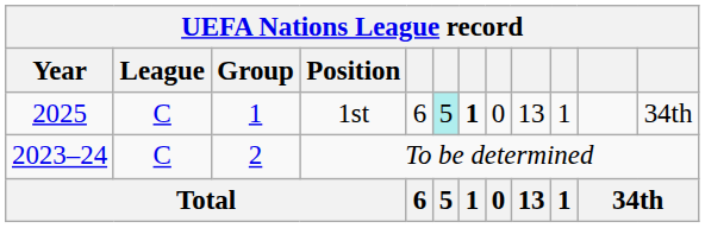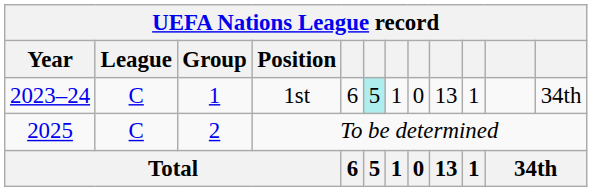 <table class="wikitable" style="text-align: center;">
 <tr>
 <th colspan="13"><a href='#'>UEFA Nations League</a> record</th>
 </tr>
 <tr>
 <th>Year</th>
 <th>League</th>
 <th>Group</th>
 <th>Position</th>
 <th></th>
 <th></th>
 <th></th>
 <th></th>
 <th></th>
 <th></th>
 <th width=28></th>
 <th width=28></th>
 </tr>
 <tr>
-<td><a href='#'>2025</a></td>
+<td><a href='#'>2023–24</a></td>
 <td><a href='#'>C</a></td>
 <td><a href='#'>1</a></td>
 <td>1st</td>
 <td>6</td>
 <td style="background: paleturquoise;">5</td>
-<td><strong>1</strong></td>
+<td>1</td>
 <td>0</td>
 <td>13</td>
 <td>1</td>
 <td></td>
 <td>34th</td>
 </tr>
 <tr>
-<td><a href='#'>2023–24</a></td>
+<td><a href='#'>2025</a></td>
 <td><a href='#'>C</a></td>
 <td><a href='#'>2</a></td>
 <td colspan=9><em>To be determined</em></td>
 </tr>
 <tr>
 <th colspan=4>Total</th>
 <th>6</th>
 <th>5</th>
 <th>1</th>
 <th>0</th>
 <th>13</th>
 <th>1</th>
 <th colspan=2>34th</th>
 </tr>
 </table>
